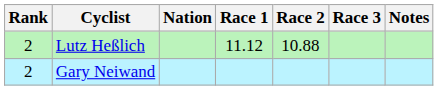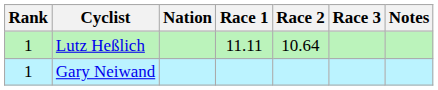 <table class="wikitable sortable" style="text-align:center">
 <tr>
 <th>Rank</th>
 <th>Cyclist</th>
 <th>Nation</th>
 <th>Race 1</th>
 <th>Race 2</th>
 <th>Race 3</th>
 <th>Notes</th>
 </tr>
 <tr bgcolor=bbf3bb>
-<td>2</td>
+<td>1</td>
 <td align=left><a href='#'>Lutz Heßlich</a></td>
 <td align=left></td>
-<td>11.12</td>
-<td>10.88</td>
+<td>11.11</td>
+<td>10.64</td>
 <td></td>
 <td></td>
 </tr>
 <tr bgcolor=bbf3ff>
-<td>2</td>
+<td>1</td>
 <td align=left><a href='#'>Gary Neiwand</a></td>
 <td align=left></td>
 <td></td>
 <td></td>
 <td></td>
 <td></td>
 </tr>
 </table>
